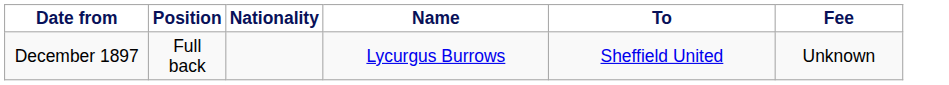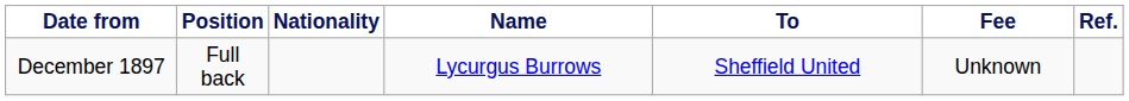 <table class="wikitable" style="text-align:center">
 <tr>
 <th style="background:#FFFFFF; color:#081159; width:125px;">Date from</th>
 <th style="background:#FFFFFF; color:#081159; width:50px;">Position</th>
 <th style="background:#FFFFFF; color:#081159; width:50px;">Nationality</th>
 <th style="background:#FFFFFF; color:#081159; width:200px;">Name</th>
 <th style="background:#FFFFFF; color:#081159; width:200px;">To</th>
 <th style="background:#FFFFFF; color:#081159; width:110px;">Fee</th>
+<th style="background:#FFFFFF; color:#081159; width:30px;">Ref.</th>
 </tr>
 <tr>
 <td>December 1897</td>
 <td>Full back</td>
 <td></td>
 <td><a href='#'>Lycurgus Burrows</a></td>
 <td><a href='#'>Sheffield United</a></td>
 <td>Unknown</td>
+<td></td>
 </tr>
 </table>
